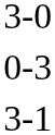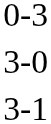 <table style="width:50%;" cellspacing="1">
 <tr>
 <th width=15%></th>
 <th width=10%></th>
 <th width=15%></th>
 </tr>
 <tr>
 </tr>
 <tr style=font-size:90%>
 <td align=right></td>
-<td align=center>3-0</td>
+<td align=center>0-3</td>
 <td></td>
 </tr>
 <tr style=font-size:90%>
 <td align=right></td>
-<td align=center>0-3</td>
+<td align=center>3-0</td>
 <td></td>
 </tr>
 <tr style=font-size:90%>
 <td align=right></td>
 <td align=center>3-1</td>
 <td></td>
 </tr>
 </table>
